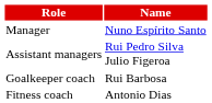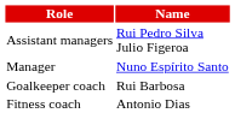 <table class="toccolours">
 <tr>
 <th style="background:#d00; color:#FFFFFF;">Role</th>
 <th style="background:#d00; color:#FFFFFF;">Name</th>
 </tr>
 <tr>
+<td>Assistant managers</td>
+<td> <a href='#'>Rui Pedro Silva</a> <br>  Julio Figeroa</td>
+</tr>
+<tr>
 <td>Manager</td>
 <td> <a href='#'>Nuno Espírito Santo</a></td>
-</tr>
-<tr>
-<td>Assistant managers</td>
-<td> <a href='#'>Rui Pedro Silva</a> <br>  Julio Figeroa</td>
 </tr>
 <tr>
 <td>Goalkeeper coach</td>
 <td> Rui Barbosa</td>
 </tr>
 <tr>
 <td>Fitness coach</td>
 <td> Antonio Dias</td>
 </tr>
 </table>
